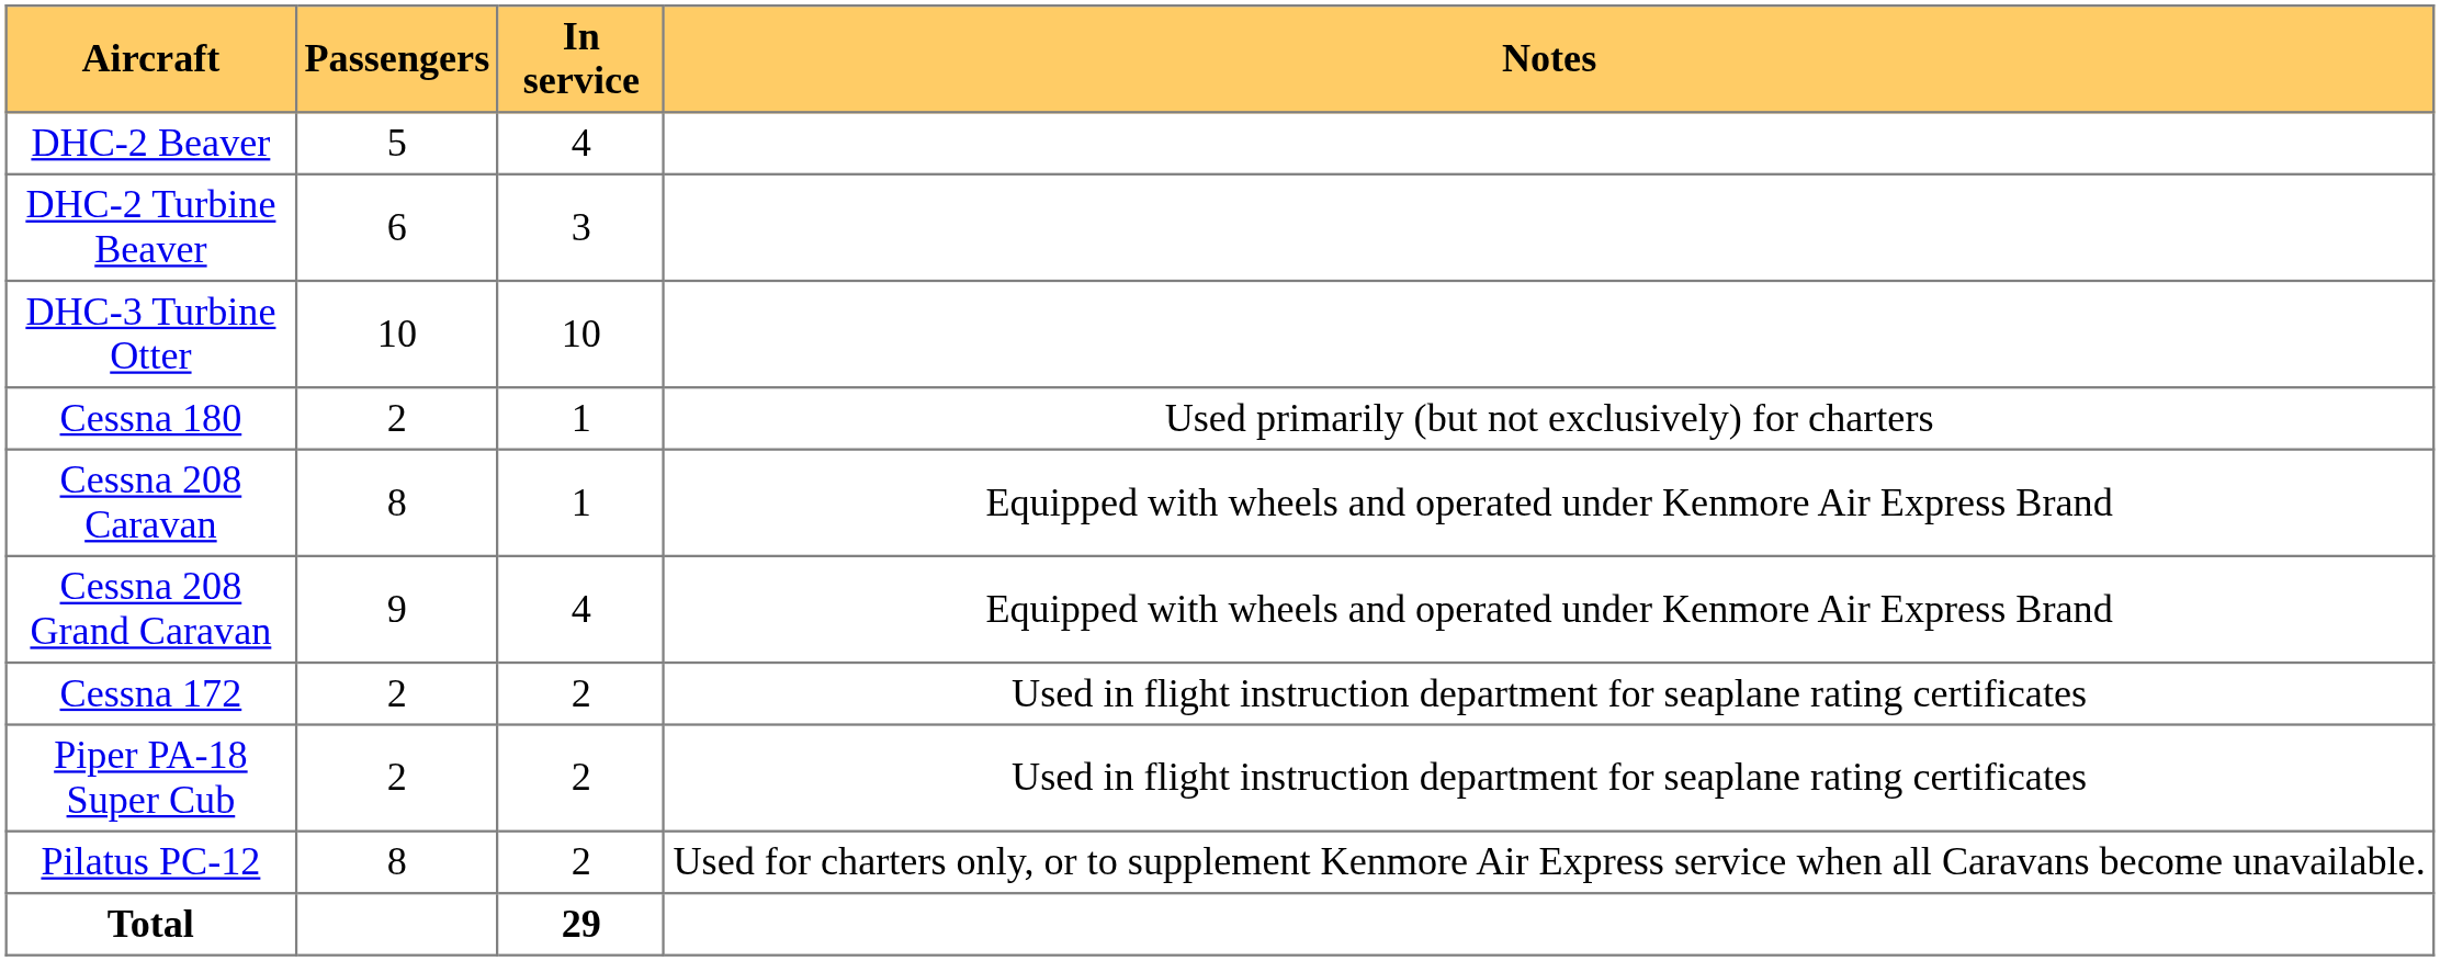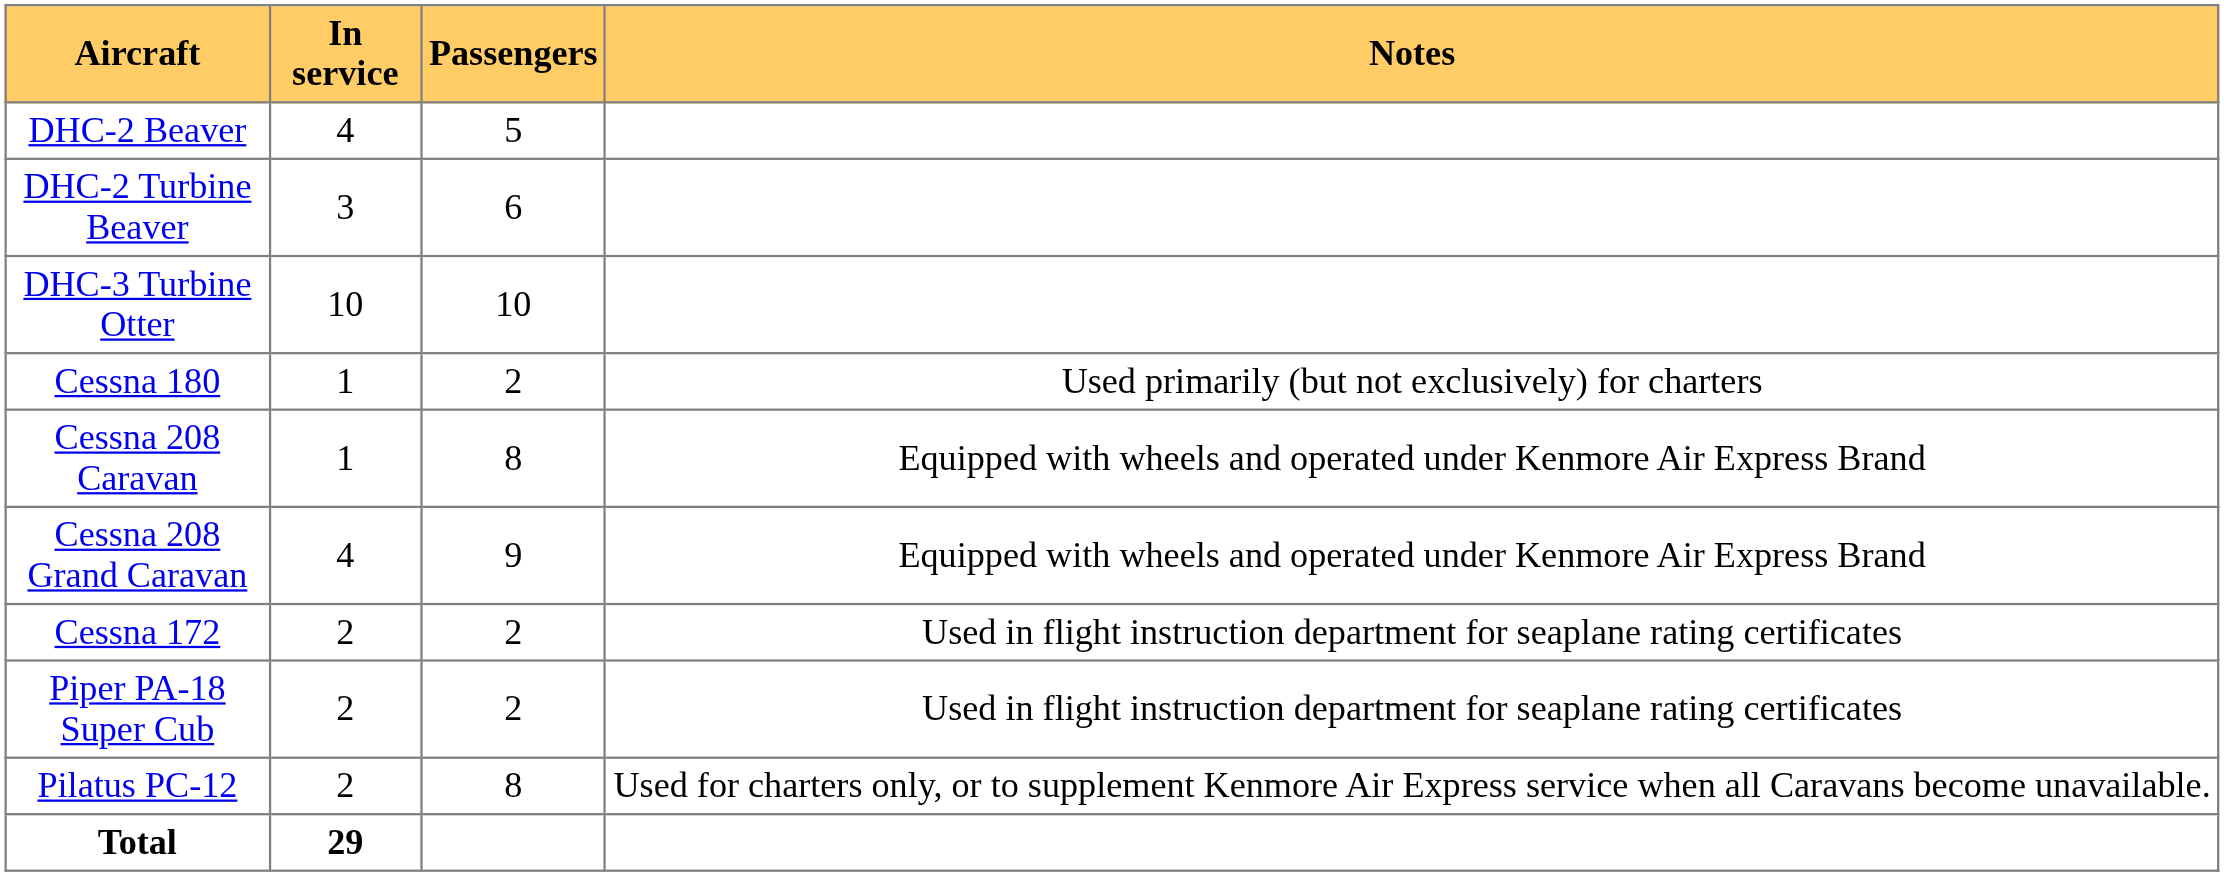 <table class="toccolours sortable" border="1" cellpadding="3" style="margin:1em auto; border-collapse:collapse;text-align:center">
 <tr bgcolor=FFCC66>
 <th style="width:110px;"><span> Aircraft</span></th>
+<th style="width:60px;"><span> In service</span></th>
 <th><span> Passengers</span></th>
-<th style="width:60px;"><span> In service</span></th>
 <th><span> Notes</span></th>
 </tr>
 <tr>
 <td><a href='#'>DHC-2 Beaver</a></td>
+<td>4</td>
 <td>5</td>
-<td>4</td>
 <td></td>
 </tr>
 <tr>
 <td><a href='#'>DHC-2 Turbine Beaver</a></td>
+<td>3</td>
 <td>6</td>
-<td>3</td>
 <td></td>
 </tr>
 <tr>
 <td><a href='#'>DHC-3 Turbine Otter</a></td>
 <td>10</td>
 <td>10</td>
 <td></td>
 </tr>
 <tr>
 <td><a href='#'>Cessna 180</a></td>
+<td>1</td>
 <td>2</td>
-<td>1</td>
 <td>Used primarily (but not exclusively) for charters</td>
 </tr>
 <tr>
 <td><a href='#'>Cessna 208 Caravan</a></td>
+<td>1</td>
 <td>8</td>
-<td>1</td>
 <td>Equipped with wheels and operated under Kenmore Air Express Brand</td>
 </tr>
 <tr>
 <td><a href='#'>Cessna 208 Grand Caravan</a></td>
+<td>4</td>
 <td>9</td>
-<td>4</td>
 <td>Equipped with wheels and operated under Kenmore Air Express Brand</td>
 </tr>
 <tr>
 <td><a href='#'>Cessna 172</a></td>
 <td>2</td>
 <td>2</td>
 <td>Used in flight instruction department for seaplane rating certificates</td>
 </tr>
 <tr>
 <td><a href='#'>Piper PA-18 Super Cub</a></td>
 <td>2</td>
 <td>2</td>
 <td>Used in flight instruction department for seaplane rating certificates</td>
 </tr>
 <tr>
 <td><a href='#'>Pilatus PC-12</a></td>
+<td>2</td>
 <td>8</td>
-<td>2</td>
 <td>Used for charters only, or to supplement Kenmore Air Express service when all Caravans become unavailable.</td>
 </tr>
 <tr>
 <th>Total</th>
+<th>29</th>
 <th></th>
-<th>29</th>
 <th></th>
 </tr>
 </table>
